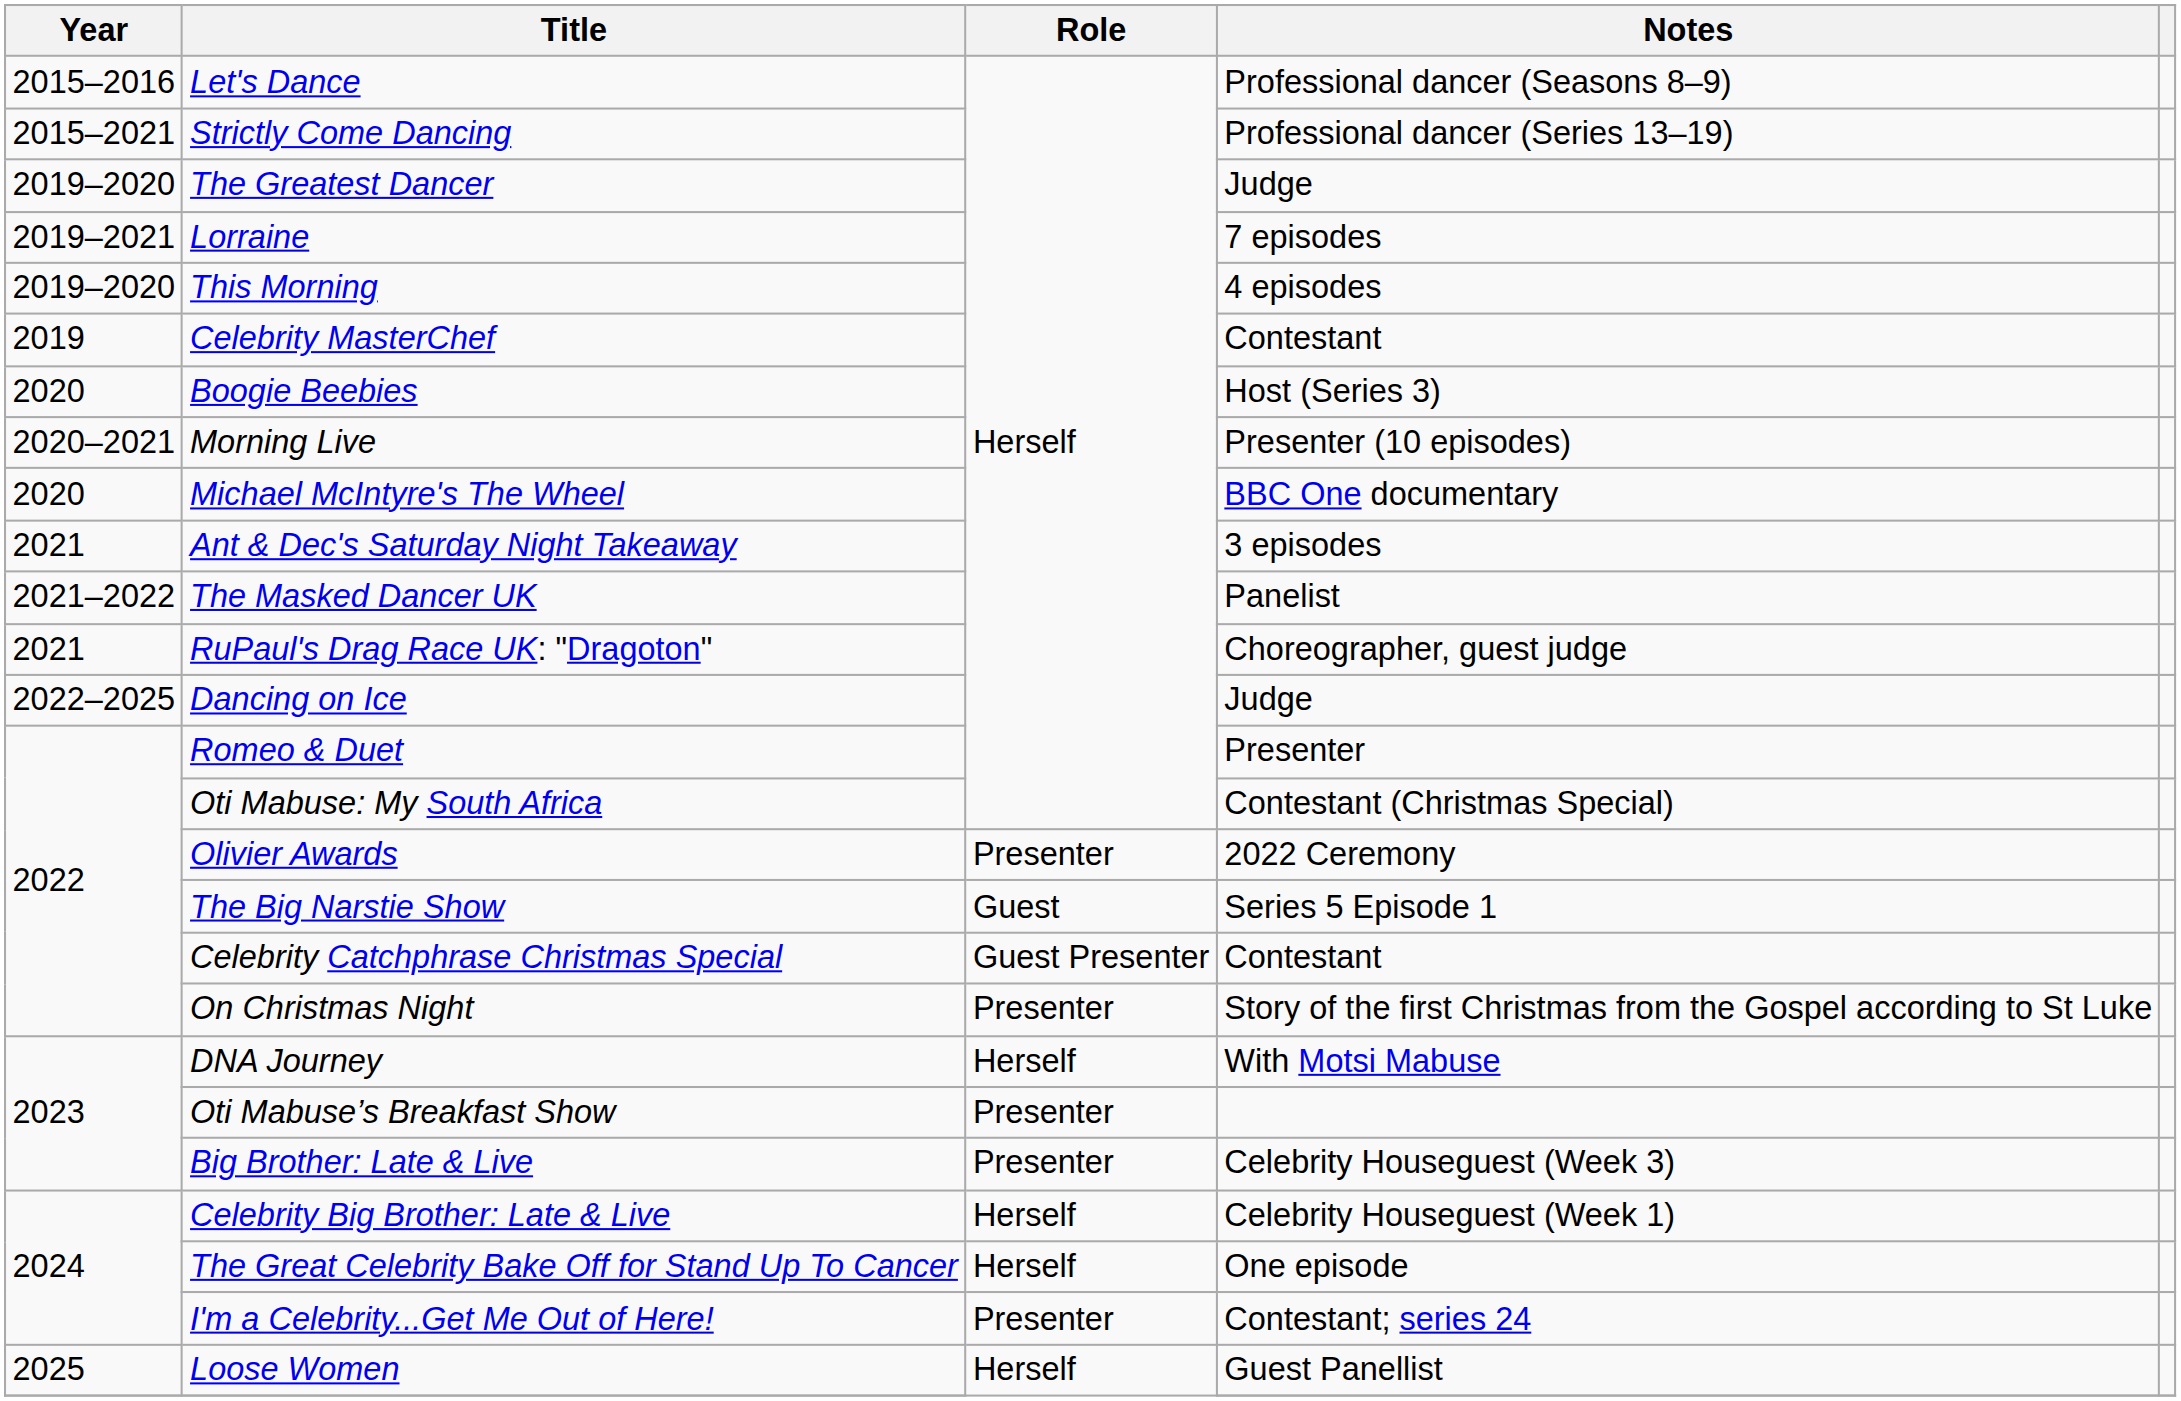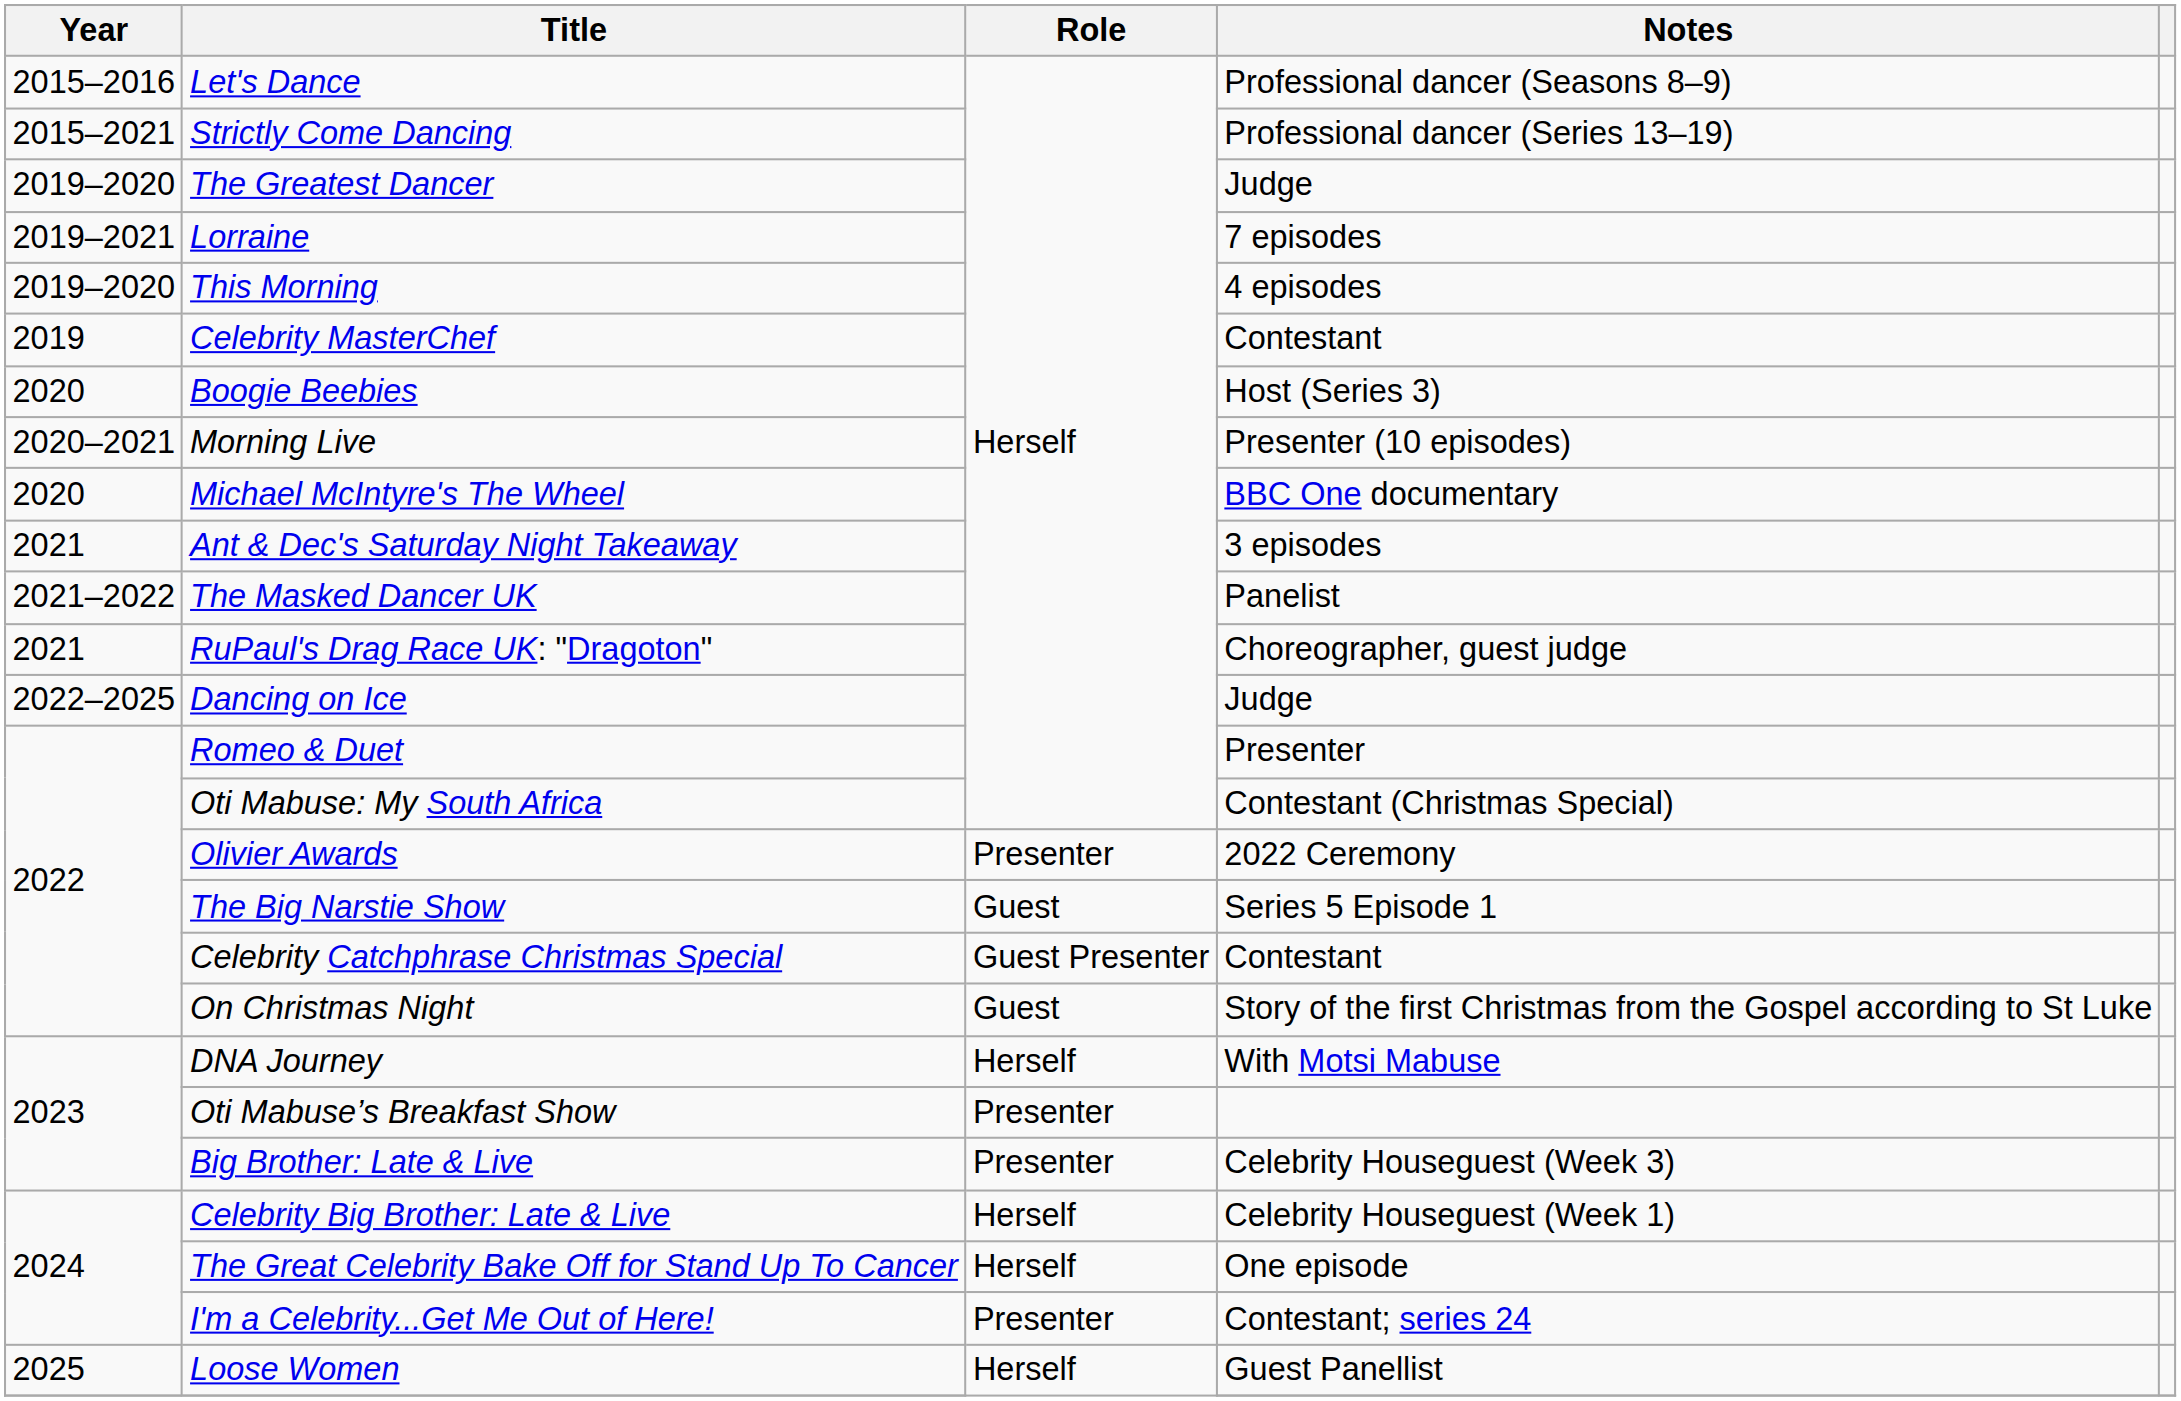 <table class="wikitable plainrowheaders sortable">
 <tr>
 <th scope="col">Year</th>
 <th scope="col">Title</th>
 <th scope="col">Role</th>
 <th scope="col">Notes</th>
 <th style="text-align: center;" class="unsortable"></th>
 </tr>
 <tr>
 <td>2015–2016</td>
 <td><em><a href='#'>Let's Dance</a></em></td>
 <td rowspan=15>Herself</td>
 <td>Professional dancer (Seasons 8–9)</td>
 <td style="text-align: center;"></td>
 </tr>
 <tr>
 <td>2015–2021</td>
 <td><em><a href='#'>Strictly Come Dancing</a></em></td>
 <td>Professional dancer (Series 13–19)</td>
 <td style="text-align: center;"></td>
 </tr>
 <tr>
 <td>2019–2020</td>
 <td><em><a href='#'>The Greatest Dancer</a></em></td>
 <td>Judge</td>
 <td style="text-align: center;"></td>
 </tr>
 <tr>
 <td>2019–2021</td>
 <td><em><a href='#'>Lorraine</a></em></td>
 <td>7 episodes</td>
 <td style="text-align: center;"></td>
 </tr>
 <tr>
 <td>2019–2020</td>
 <td><em><a href='#'>This Morning</a></em></td>
 <td>4 episodes</td>
 <td style="text-align: center;"></td>
 </tr>
 <tr>
 <td>2019</td>
 <td><em><a href='#'>Celebrity MasterChef</a></em></td>
 <td>Contestant</td>
 <td style="text-align: center;"></td>
 </tr>
 <tr>
 <td>2020</td>
 <td><em><a href='#'>Boogie Beebies</a></em></td>
 <td>Host (Series 3)</td>
 <td style="text-align: center;"></td>
 </tr>
 <tr>
 <td>2020–2021</td>
 <td><em>Morning Live</em></td>
 <td>Presenter (10 episodes)</td>
 <td style="text-align: center;"></td>
 </tr>
 <tr>
 <td>2020</td>
 <td><em><a href='#'>Michael McIntyre's The Wheel</a></em></td>
 <td><a href='#'>BBC One</a> documentary</td>
 <td style="text-align: center;"></td>
 </tr>
 <tr>
 <td>2021</td>
 <td><em><a href='#'>Ant & Dec's Saturday Night Takeaway</a></em></td>
 <td>3 episodes</td>
 <td style="text-align: center;"></td>
 </tr>
 <tr>
 <td>2021–2022</td>
 <td><em><a href='#'>The Masked Dancer UK</a></em></td>
 <td>Panelist</td>
 <td style="text-align: center;"></td>
 </tr>
 <tr>
 <td>2021</td>
 <td><em><a href='#'>RuPaul's Drag Race UK</a></em>: "<a href='#'>Dragoton</a>"</td>
 <td>Choreographer, guest judge</td>
 <td></td>
 </tr>
 <tr>
 <td>2022–2025</td>
 <td><em><a href='#'>Dancing on Ice</a></em></td>
 <td>Judge</td>
 <td style="text-align: center;"></td>
 </tr>
 <tr>
 <td rowspan=6>2022</td>
 <td><em><a href='#'>Romeo & Duet</a></em></td>
 <td>Presenter</td>
 <td></td>
 </tr>
 <tr>
 <td><em>Oti Mabuse: My <a href='#'>South Africa</a></em></td>
 <td>Contestant (Christmas Special)</td>
 <td></td>
 </tr>
 <tr>
 <td><em><a href='#'>Olivier Awards</a></em></td>
 <td>Presenter</td>
 <td>2022 Ceremony</td>
 <td></td>
 </tr>
 <tr>
 <td><em><a href='#'>The Big Narstie Show</a></em></td>
 <td>Guest</td>
 <td>Series 5 Episode 1</td>
 <td></td>
 </tr>
 <tr>
 <td><em>Celebrity <a href='#'>Catchphrase Christmas Special</a></em></td>
 <td>Guest Presenter</td>
 <td>Contestant</td>
 <td></td>
 </tr>
 <tr>
 <td><em>On Christmas Night</em></td>
-<td>Presenter</td>
+<td>Guest</td>
 <td>Story of the first Christmas from the Gospel according to St Luke</td>
 <td></td>
 </tr>
 <tr>
 <td rowspan=3>2023</td>
 <td><em>DNA Journey</em></td>
 <td>Herself</td>
 <td>With <a href='#'>Motsi Mabuse</a></td>
 <td></td>
 </tr>
 <tr>
 <td><em>Oti Mabuse’s Breakfast Show</em></td>
 <td>Presenter</td>
 <td></td>
 <td></td>
 </tr>
 <tr>
 <td><em><a href='#'>Big Brother: Late & Live</a></em></td>
 <td>Presenter</td>
 <td>Celebrity Houseguest (Week 3)</td>
 <td></td>
 </tr>
 <tr>
 <td rowspan=3>2024</td>
 <td><em><a href='#'>Celebrity Big Brother: Late & Live</a></em></td>
 <td>Herself</td>
 <td>Celebrity Houseguest (Week 1)</td>
 <td></td>
 </tr>
 <tr>
 <td><em><a href='#'>The Great Celebrity Bake Off for Stand Up To Cancer</a></em></td>
 <td>Herself</td>
 <td>One episode</td>
 <td></td>
 </tr>
 <tr>
 <td><em><a href='#'>I'm a Celebrity...Get Me Out of Here!</a></em></td>
 <td>Presenter</td>
 <td>Contestant; <a href='#'>series 24</a></td>
 <td></td>
 </tr>
 <tr>
 <td>2025</td>
 <td><em><a href='#'>Loose Women</a></em></td>
 <td rowspan=15>Herself</td>
 <td>Guest Panellist</td>
 <td style="text-align: center;"></td>
 </tr>
 <tr>
 </tr>
 </table>
